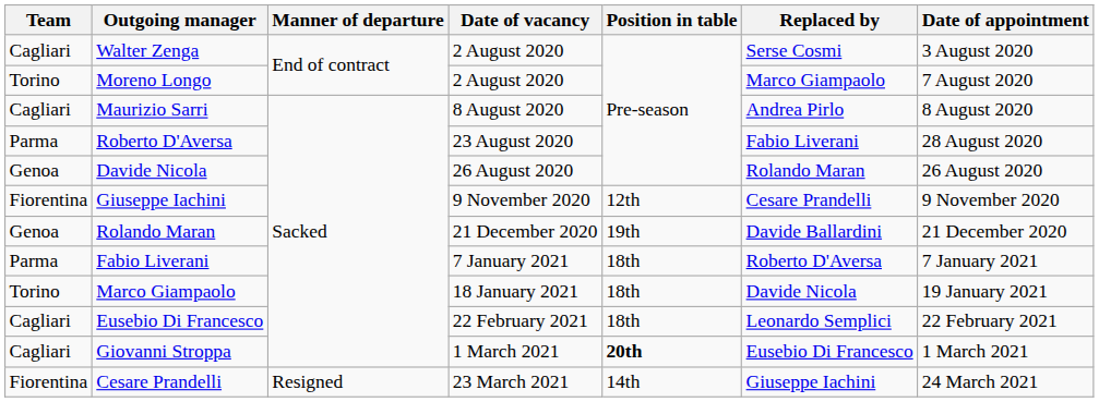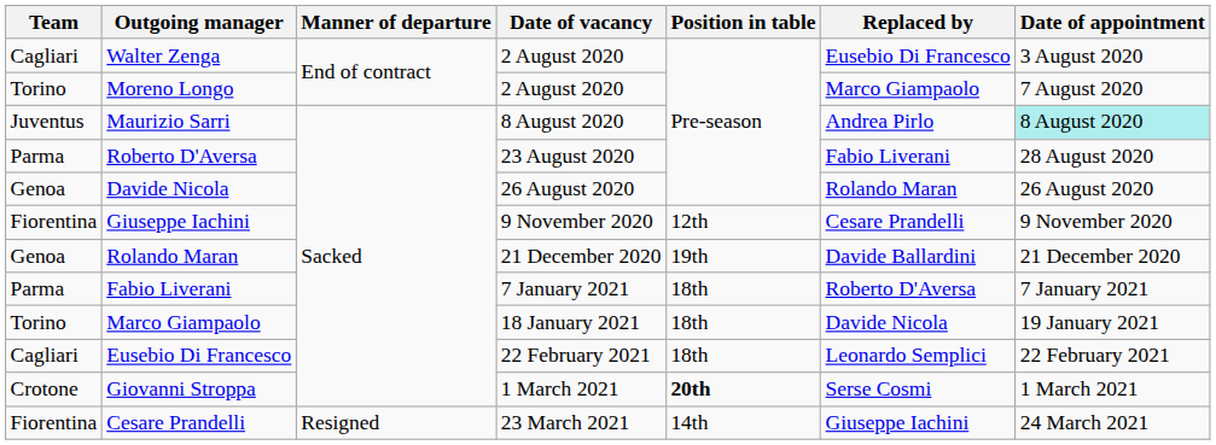 <table class="wikitable sortable">
 <tr>
 <th>Team</th>
 <th>Outgoing manager</th>
 <th>Manner of departure</th>
 <th>Date of vacancy</th>
 <th>Position in table</th>
 <th>Replaced by</th>
 <th>Date of appointment</th>
 </tr>
 <tr>
 <td>Cagliari</td>
 <td> <a href='#'>Walter Zenga</a></td>
 <td rowspan=2>End of contract</td>
 <td>2 August 2020</td>
 <td rowspan=5>Pre-season</td>
-<td> <a href='#'>Serse Cosmi</a></td>
+<td> <a href='#'>Eusebio Di Francesco</a></td>
 <td>3 August 2020</td>
 </tr>
 <tr>
 <td>Torino</td>
 <td> <a href='#'>Moreno Longo</a></td>
 <td>2 August 2020</td>
 <td> <a href='#'>Marco Giampaolo</a></td>
 <td>7 August 2020</td>
 </tr>
 <tr>
-<td>Cagliari</td>
+<td>Juventus</td>
 <td> <a href='#'>Maurizio Sarri</a></td>
 <td rowspan=9>Sacked</td>
 <td>8 August 2020</td>
 <td> <a href='#'>Andrea Pirlo</a></td>
-<td>8 August 2020</td>
+<td style="background: paleturquoise;">8 August 2020</td>
 </tr>
 <tr>
 <td>Parma</td>
 <td> <a href='#'>Roberto D'Aversa</a></td>
 <td>23 August 2020</td>
 <td> <a href='#'>Fabio Liverani</a></td>
 <td>28 August 2020</td>
 </tr>
 <tr>
 <td>Genoa</td>
 <td> <a href='#'>Davide Nicola</a></td>
 <td>26 August 2020</td>
 <td> <a href='#'>Rolando Maran</a></td>
 <td>26 August 2020</td>
 </tr>
 <tr>
 <td>Fiorentina</td>
 <td> <a href='#'>Giuseppe Iachini</a></td>
 <td>9 November 2020</td>
 <td>12th</td>
 <td> <a href='#'>Cesare Prandelli</a></td>
 <td>9 November 2020</td>
 </tr>
 <tr>
 <td>Genoa</td>
 <td> <a href='#'>Rolando Maran</a></td>
 <td>21 December 2020</td>
 <td>19th</td>
 <td> <a href='#'>Davide Ballardini</a></td>
 <td>21 December 2020</td>
 </tr>
 <tr>
 <td>Parma</td>
 <td> <a href='#'>Fabio Liverani</a></td>
 <td>7 January 2021</td>
 <td>18th</td>
 <td> <a href='#'>Roberto D'Aversa</a></td>
 <td>7 January 2021</td>
 </tr>
 <tr>
 <td>Torino</td>
 <td> <a href='#'>Marco Giampaolo</a></td>
 <td>18 January 2021</td>
 <td>18th</td>
 <td> <a href='#'>Davide Nicola</a></td>
 <td>19 January 2021</td>
 </tr>
 <tr>
 <td>Cagliari</td>
 <td> <a href='#'>Eusebio Di Francesco</a></td>
 <td>22 February 2021</td>
 <td>18th</td>
 <td> <a href='#'>Leonardo Semplici</a></td>
 <td>22 February 2021</td>
 </tr>
 <tr>
-<td>Cagliari</td>
+<td>Crotone</td>
 <td> <a href='#'>Giovanni Stroppa</a></td>
 <td>1 March 2021</td>
 <td><strong>20th</strong></td>
-<td> <a href='#'>Eusebio Di Francesco</a></td>
+<td> <a href='#'>Serse Cosmi</a></td>
 <td>1 March 2021</td>
 </tr>
 <tr>
 <td>Fiorentina</td>
 <td> <a href='#'>Cesare Prandelli</a></td>
 <td>Resigned</td>
 <td>23 March 2021</td>
 <td>14th</td>
 <td> <a href='#'>Giuseppe Iachini</a></td>
 <td>24 March 2021</td>
 </tr>
 </table>
